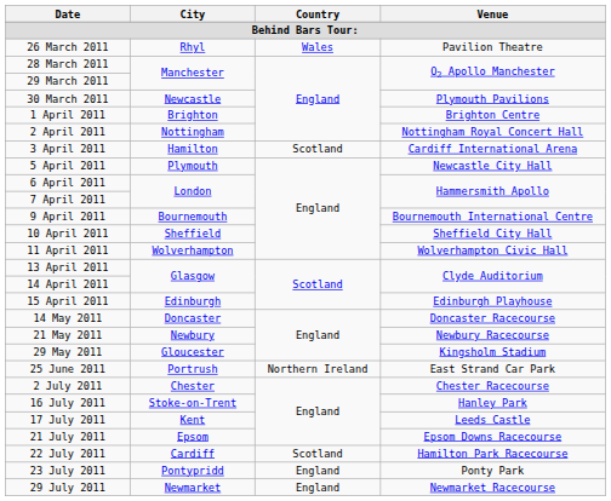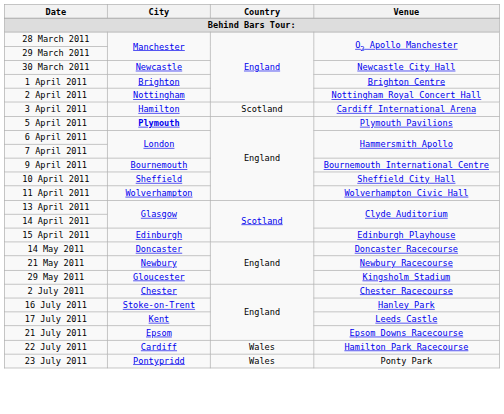 <table class="wikitable" style="text-align:center;">
 <tr>
 <th width="150">Date</th>
 <th width="150">City</th>
 <th width="150">Country</th>
 <th width="275">Venue</th>
 </tr>
 <tr>
 </tr>
 <tr style="background:#ddd;">
 <td colspan="4"><strong>Behind Bars Tour:</strong></td>
 </tr>
 <tr>
-<td>26 March 2011</td>
-<td><a href='#'>Rhyl</a></td>
-<td><a href='#'>Wales</a></td>
-<td>Pavilion Theatre</td>
-</tr>
-<tr>
 <td>28 March 2011</td>
 <td rowspan="2"><a href='#'>Manchester</a></td>
 <td rowspan="5"><a href='#'>England</a></td>
 <td rowspan="2"><a href='#'>O<sub>2</sub> Apollo Manchester</a></td>
 </tr>
 <tr>
 <td>29 March 2011</td>
 </tr>
 <tr>
 <td>30 March 2011</td>
 <td><a href='#'>Newcastle</a></td>
-<td><a href='#'>Plymouth Pavilions</a></td>
+<td><a href='#'>Newcastle City Hall</a></td>
 </tr>
 <tr>
 <td>1 April 2011</td>
 <td><a href='#'>Brighton</a></td>
 <td><a href='#'>Brighton Centre</a></td>
 </tr>
 <tr>
 <td>2 April 2011</td>
 <td><a href='#'>Nottingham</a></td>
 <td><a href='#'>Nottingham Royal Concert Hall</a></td>
 </tr>
 <tr>
 <td>3 April 2011</td>
 <td><a href='#'>Hamilton</a></td>
 <td>Scotland</td>
 <td><a href='#'>Cardiff International Arena</a></td>
 </tr>
 <tr>
 <td>5 April 2011</td>
-<td><a href='#'>Plymouth</a></td>
+<td><strong><a href='#'>Plymouth</a></strong></td>
 <td rowspan="6">England</td>
-<td><a href='#'>Newcastle City Hall</a></td>
+<td><a href='#'>Plymouth Pavilions</a></td>
 </tr>
 <tr>
 <td>6 April 2011</td>
 <td rowspan="2"><a href='#'>London</a></td>
 <td rowspan="2"><a href='#'>Hammersmith Apollo</a></td>
 </tr>
 <tr>
 <td>7 April 2011</td>
 </tr>
 <tr>
 <td>9 April 2011</td>
 <td><a href='#'>Bournemouth</a></td>
 <td><a href='#'>Bournemouth International Centre</a></td>
 </tr>
 <tr>
 <td>10 April 2011</td>
 <td><a href='#'>Sheffield</a></td>
 <td><a href='#'>Sheffield City Hall</a></td>
 </tr>
 <tr>
 <td>11 April 2011</td>
 <td><a href='#'>Wolverhampton</a></td>
 <td><a href='#'>Wolverhampton Civic Hall</a></td>
 </tr>
 <tr>
 <td>13 April 2011</td>
 <td rowspan="2"><a href='#'>Glasgow</a></td>
 <td rowspan="3"><a href='#'>Scotland</a></td>
 <td rowspan="2"><a href='#'>Clyde Auditorium</a></td>
 </tr>
 <tr>
 <td>14 April 2011</td>
 </tr>
 <tr>
 <td>15 April 2011</td>
 <td><a href='#'>Edinburgh</a></td>
 <td><a href='#'>Edinburgh Playhouse</a></td>
 </tr>
 <tr>
 <td>14 May 2011</td>
 <td><a href='#'>Doncaster</a></td>
 <td rowspan="3">England</td>
 <td><a href='#'>Doncaster Racecourse</a></td>
 </tr>
 <tr>
 <td>21 May 2011</td>
 <td><a href='#'>Newbury</a></td>
 <td><a href='#'>Newbury Racecourse</a></td>
 </tr>
 <tr>
 <td>29 May 2011</td>
 <td><a href='#'>Gloucester</a></td>
 <td><a href='#'>Kingsholm Stadium</a></td>
 </tr>
 <tr>
-<td>25 June 2011</td>
-<td><a href='#'>Portrush</a></td>
-<td>Northern Ireland</td>
-<td>East Strand Car Park</td>
-</tr>
-<tr>
 <td>2 July 2011</td>
 <td><a href='#'>Chester</a></td>
 <td rowspan="4">England</td>
 <td><a href='#'>Chester Racecourse</a></td>
 </tr>
 <tr>
 <td>16 July 2011</td>
 <td><a href='#'>Stoke-on-Trent</a></td>
 <td><a href='#'>Hanley Park</a></td>
 </tr>
 <tr>
 <td>17 July 2011</td>
 <td><a href='#'>Kent</a></td>
 <td><a href='#'>Leeds Castle</a></td>
 </tr>
 <tr>
 <td>21 July 2011</td>
 <td><a href='#'>Epsom</a></td>
 <td><a href='#'>Epsom Downs Racecourse</a></td>
 </tr>
 <tr>
 <td>22 July 2011</td>
 <td><a href='#'>Cardiff</a></td>
-<td>Scotland</td>
+<td>Wales</td>
 <td><a href='#'>Hamilton Park Racecourse</a></td>
 </tr>
 <tr>
 <td>23 July 2011</td>
 <td><a href='#'>Pontypridd</a></td>
-<td>England</td>
+<td>Wales</td>
 <td>Ponty Park</td>
 </tr>
-<tr>
-<td>29 July 2011</td>
-<td><a href='#'>Newmarket</a></td>
-<td>England</td>
-<td><a href='#'>Newmarket Racecourse</a></td>
-</tr>
 </table>
